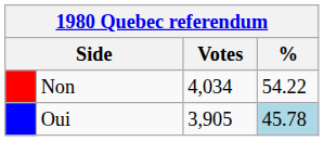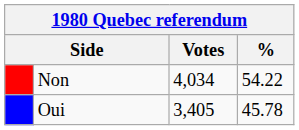 <table class="wikitable" style="font-size: 95%; clear:both">
 <tr style="background-color:#E9E9E9">
 <th colspan=4><a href='#'>1980 Quebec referendum</a></th>
 </tr>
 <tr style="background-color:#E9E9E9">
 <th colspan=2 style="width: 130px">Side</th>
 <th style="width: 50px">Votes</th>
 <th style="width: 40px">%</th>
 </tr>
 <tr>
 <td bgcolor="red"></td>
 <td>Non</td>
 <td>4,034</td>
 <td>54.22</td>
 </tr>
 <tr>
 <td bgcolor="blue"></td>
 <td>Oui</td>
-<td>3,905</td>
-<td style="background: lightblue;">45.78</td>
+<td>3,405</td>
+<td>45.78</td>
 </tr>
 </table>
